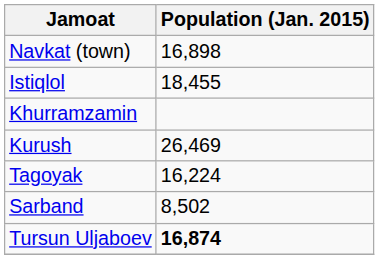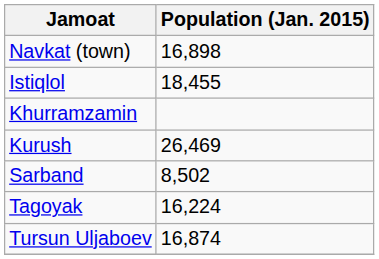 <table class="wikitable" sortable">
 <tr>
 <th>Jamoat</th>
 <th>Population (Jan. 2015)</th>
 </tr>
 <tr>
 <td><a href='#'>Navkat</a> (town)</td>
 <td>16,898</td>
 </tr>
 <tr>
 <td><a href='#'>Istiqlol</a></td>
 <td>18,455</td>
 </tr>
 <tr>
 <td><a href='#'>Khurramzamin</a></td>
 <td></td>
 </tr>
 <tr>
 <td><a href='#'>Kurush</a></td>
 <td>26,469</td>
 </tr>
 <tr>
+<td><a href='#'>Sarband</a></td>
+<td>8,502</td>
+</tr>
+<tr>
 <td><a href='#'>Tagoyak</a></td>
 <td>16,224</td>
 </tr>
 <tr>
-<td><a href='#'>Sarband</a></td>
-<td>8,502</td>
-</tr>
-<tr>
 <td><a href='#'>Tursun Uljaboev</a></td>
-<td><strong>16,874</strong></td>
+<td>16,874</td>
 </tr>
 <tr>
 </tr>
 </table>
